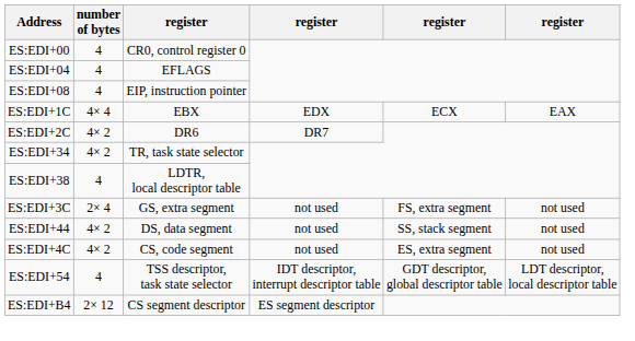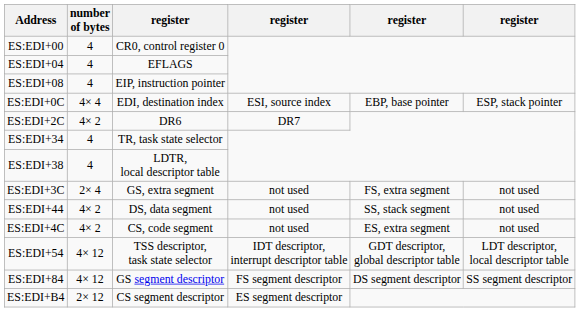 <table class="wikitable">
 <tr>
 <th>Address</th>
 <th>number<br>of bytes</th>
 <th>register</th>
 <th>register</th>
 <th>register</th>
 <th>register</th>
 </tr>
 <tr align="center">
 <td>ES:EDI+00</td>
 <td>4</td>
 <td>CR0, control register 0</td>
 </tr>
 <tr align="center">
 <td>ES:EDI+04</td>
 <td>4</td>
 <td>EFLAGS</td>
 </tr>
 <tr align="center">
 <td>ES:EDI+08</td>
 <td>4</td>
 <td>EIP, instruction pointer</td>
 </tr>
 <tr align="center">
-<td>ES:EDI+1C</td>
+<td>ES:EDI+0C</td>
 <td>4× 4</td>
-<td>EBX</td>
-<td>EDX</td>
-<td>ECX</td>
-<td>EAX</td>
+<td>EDI, destination index</td>
+<td>ESI, source index</td>
+<td>EBP, base pointer</td>
+<td>ESP, stack pointer</td>
 </tr>
 <tr align="center">
 <td>ES:EDI+2C</td>
 <td>4× 2</td>
 <td>DR6</td>
 <td>DR7</td>
 </tr>
 <tr align="center">
 <td>ES:EDI+34</td>
-<td>4× 2</td>
+<td>4</td>
 <td>TR, task state selector</td>
 </tr>
 <tr align="center">
 <td>ES:EDI+38</td>
 <td>4</td>
 <td>LDTR,<br>local descriptor table</td>
 </tr>
 <tr align="center">
 <td>ES:EDI+3C</td>
 <td>2× 4</td>
 <td>GS, extra segment</td>
 <td>not used</td>
 <td>FS, extra segment</td>
 <td>not used</td>
 </tr>
 <tr align="center">
 <td>ES:EDI+44</td>
 <td>4× 2</td>
 <td>DS, data segment</td>
 <td>not used</td>
 <td>SS, stack segment</td>
 <td>not used</td>
 </tr>
 <tr align="center">
 <td>ES:EDI+4C</td>
 <td>4× 2</td>
 <td>CS, code segment</td>
 <td>not used</td>
 <td>ES, extra segment</td>
 <td>not used</td>
 </tr>
 <tr align="center">
 <td>ES:EDI+54</td>
-<td>4</td>
+<td>4× 12</td>
 <td>TSS descriptor,<br>task state selector</td>
 <td>IDT descriptor,<br>interrupt descriptor table</td>
 <td>GDT descriptor,<br>global descriptor table</td>
 <td>LDT descriptor,<br>local descriptor table</td>
+</tr>
+<tr align="center">
+<td>ES:EDI+84</td>
+<td>4× 12</td>
+<td>GS <a href='#'>segment descriptor</a></td>
+<td>FS segment descriptor</td>
+<td>DS segment descriptor</td>
+<td>SS segment descriptor</td>
 </tr>
 <tr align="center">
 <td>ES:EDI+B4</td>
 <td>2× 12</td>
 <td>CS segment descriptor</td>
 <td>ES segment descriptor</td>
 </tr>
 </table>
